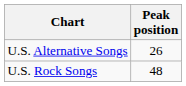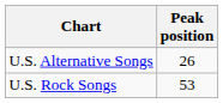 <table class="wikitable">
 <tr>
 <th>Chart</th>
 <th>Peak<br>position</th>
 </tr>
 <tr>
 <td>U.S. <a href='#'>Alternative Songs</a></td>
 <td align="center">26</td>
 </tr>
 <tr>
 <td>U.S. <a href='#'>Rock Songs</a></td>
-<td align="center">48</td>
+<td align="center">53</td>
 </tr>
 </table>
